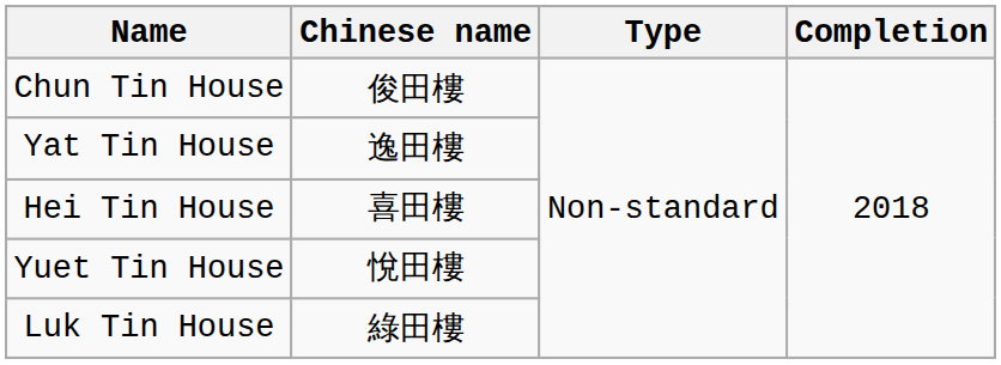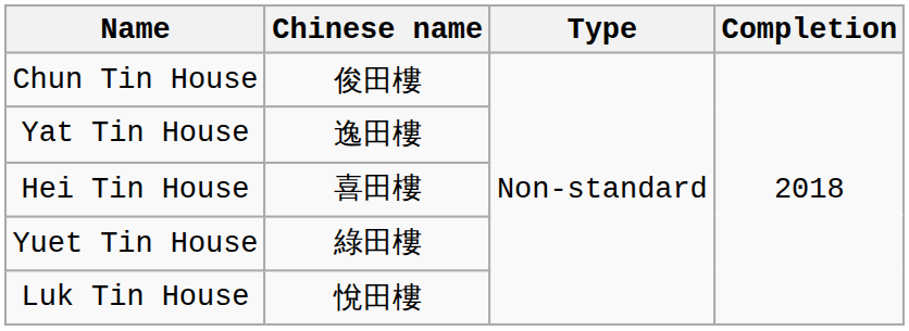 <table class="wikitable" style="text-align: center">
 <tr>
 <th>Name</th>
 <th>Chinese name</th>
 <th>Type</th>
 <th>Completion</th>
 </tr>
 <tr>
 <td>Chun Tin House</td>
 <td>俊田樓</td>
 <td rowspan="5">Non-standard</td>
 <td rowspan="5">2018</td>
 </tr>
 <tr>
 <td>Yat Tin House</td>
 <td>逸田樓</td>
 </tr>
 <tr>
 <td>Hei Tin House</td>
 <td>喜田樓</td>
 </tr>
 <tr>
 <td>Yuet Tin House</td>
-<td>悅田樓</td>
+<td>綠田樓</td>
 </tr>
 <tr>
 <td>Luk Tin House</td>
-<td>綠田樓</td>
+<td>悅田樓</td>
 </tr>
 </table>
